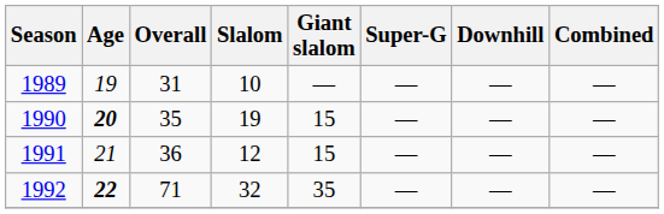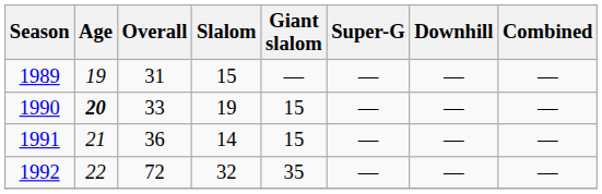 <table class=wikitable style="text-align:center">
 <tr>
 <th>Season</th>
 <th>Age</th>
 <th>Overall</th>
 <th>Slalom</th>
 <th>Giant<br>slalom</th>
 <th>Super-G</th>
 <th>Downhill</th>
 <th>Combined</th>
 </tr>
 <tr>
 <td><a href='#'>1989</a></td>
 <td><em>19</em></td>
 <td>31</td>
-<td>10</td>
+<td>15</td>
 <td>—</td>
 <td>—</td>
 <td>—</td>
 <td>—</td>
 </tr>
 <tr>
 <td><a href='#'>1990</a></td>
 <td><strong><em>20</em></strong></td>
-<td>35</td>
+<td>33</td>
 <td>19</td>
 <td>15</td>
 <td>—</td>
 <td>—</td>
 <td>—</td>
 </tr>
 <tr>
 <td><a href='#'>1991</a></td>
 <td><em>21</em></td>
 <td>36</td>
-<td>12</td>
+<td>14</td>
 <td>15</td>
 <td>—</td>
 <td>—</td>
 <td>—</td>
 </tr>
 <tr>
 <td><a href='#'>1992</a></td>
-<td><strong><em>22</em></strong></td>
-<td>71</td>
+<td><em>22</em></td>
+<td>72</td>
 <td>32</td>
 <td>35</td>
 <td>—</td>
 <td>—</td>
 <td>—</td>
 </tr>
 <tr>
 </tr>
 </table>
